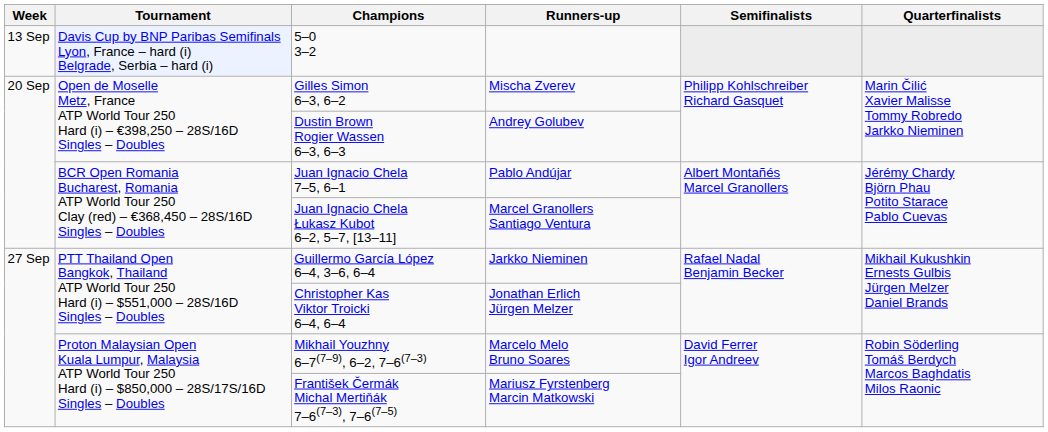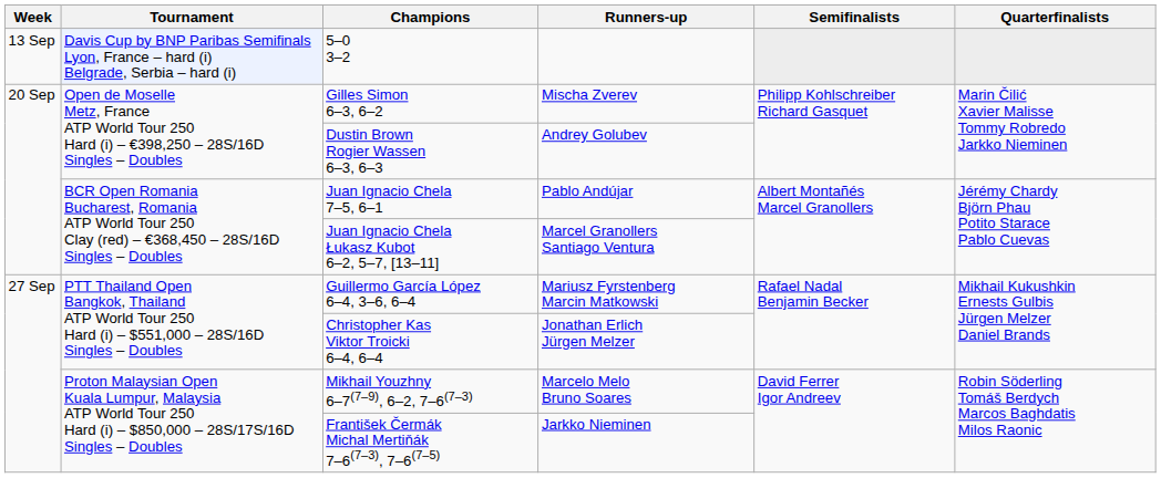 <table class=wikitable style=font-size:90%>
 <tr>
 <th style="width:48px;">Week</th>
 <th style="width:250px;">Tournament</th>
 <th style="width:205px;">Champions</th>
 <th style="width:205px;">Runners-up</th>
 <th style="width:190px;">Semifinalists</th>
 <th style="width:190px;">Quarterfinalists</th>
 </tr>
 <tr valign=top>
 <td>13 Sep</td>
 <td bgcolor=#ECF2FF><a href='#'>Davis Cup by BNP Paribas Semifinals</a><br> <a href='#'>Lyon</a>, France – hard (i)<br><a href='#'>Belgrade</a>, Serbia – hard (i)</td>
 <td>  5–0<br> 3–2</td>
 <td> <br></td>
 <td bgcolor=#ededed></td>
 <td bgcolor=#ededed></td>
 </tr>
 <tr valign=top>
 <td rowspan=4>20 Sep</td>
 <td background:#fff rowspan=2><a href='#'>Open de Moselle</a><br> <a href='#'>Metz</a>, France<br>ATP World Tour 250<br>Hard (i) – €398,250 – 28S/16D<br><a href='#'>Singles</a> – <a href='#'>Doubles</a></td>
 <td> <a href='#'>Gilles Simon</a><br>6–3, 6–2</td>
 <td> <a href='#'>Mischa Zverev</a></td>
 <td rowspan=2> <a href='#'>Philipp Kohlschreiber</a><br> <a href='#'>Richard Gasquet</a></td>
 <td rowspan=2> <a href='#'>Marin Čilić</a><br> <a href='#'>Xavier Malisse</a><br> <a href='#'>Tommy Robredo</a><br> <a href='#'>Jarkko Nieminen</a></td>
 </tr>
 <tr valign=top>
 <td> <a href='#'>Dustin Brown</a><br> <a href='#'>Rogier Wassen</a><br>6–3, 6–3</td>
 <td> <a href='#'>Andrey Golubev</a></td>
 </tr>
 <tr valign=top>
 <td background:#fff rowspan=2><a href='#'>BCR Open Romania</a><br> <a href='#'>Bucharest</a>, <a href='#'>Romania</a><br>ATP World Tour 250<br>Clay (red) – €368,450 – 28S/16D<br><a href='#'>Singles</a> – <a href='#'>Doubles</a></td>
 <td> <a href='#'>Juan Ignacio Chela</a><br>7–5, 6–1</td>
 <td> <a href='#'>Pablo Andújar</a></td>
 <td rowspan=2> <a href='#'>Albert Montañés</a><br> <a href='#'>Marcel Granollers</a></td>
 <td rowspan=2> <a href='#'>Jérémy Chardy</a><br>  <a href='#'>Björn Phau</a><br> <a href='#'>Potito Starace</a> <br> <a href='#'>Pablo Cuevas</a></td>
 </tr>
 <tr valign=top>
 <td> <a href='#'>Juan Ignacio Chela</a><br> <a href='#'>Łukasz Kubot</a><br>6–2, 5–7, [13–11]</td>
 <td> <a href='#'>Marcel Granollers</a><br> <a href='#'>Santiago Ventura</a></td>
 </tr>
 <tr valign=top>
 <td rowspan=4>27 Sep</td>
 <td background:#fff rowspan=2><a href='#'>PTT Thailand Open</a><br> <a href='#'>Bangkok</a>, <a href='#'>Thailand</a><br>ATP World Tour 250<br>Hard (i) – $551,000 – 28S/16D<br><a href='#'>Singles</a> – <a href='#'>Doubles</a></td>
 <td> <a href='#'>Guillermo García López</a><br>6–4, 3–6, 6–4</td>
-<td> <a href='#'>Jarkko Nieminen</a></td>
+<td> <a href='#'>Mariusz Fyrstenberg</a><br> <a href='#'>Marcin Matkowski</a></td>
 <td rowspan=2> <a href='#'>Rafael Nadal</a><br> <a href='#'>Benjamin Becker</a></td>
 <td rowspan=2> <a href='#'>Mikhail Kukushkin</a><br> <a href='#'>Ernests Gulbis</a><br> <a href='#'>Jürgen Melzer</a><br> <a href='#'>Daniel Brands</a></td>
 </tr>
 <tr valign=top>
 <td> <a href='#'>Christopher Kas</a><br> <a href='#'>Viktor Troicki</a><br>6–4, 6–4</td>
 <td> <a href='#'>Jonathan Erlich</a><br> <a href='#'>Jürgen Melzer</a></td>
 </tr>
 <tr valign=top>
 <td background:#fff rowspan=2><a href='#'>Proton Malaysian Open</a><br> <a href='#'>Kuala Lumpur</a>, <a href='#'>Malaysia</a><br>ATP World Tour 250<br>Hard (i) – $850,000 – 28S/17S/16D<br><a href='#'>Singles</a> – <a href='#'>Doubles</a></td>
 <td> <a href='#'>Mikhail Youzhny</a><br>6–7<sup>(7–9)</sup>, 6–2, 7–6<sup>(7–3)</sup></td>
 <td> <a href='#'>Marcelo Melo</a><br> <a href='#'>Bruno Soares</a></td>
 <td rowspan=2> <a href='#'>David Ferrer</a><br> <a href='#'>Igor Andreev</a></td>
 <td rowspan=2> <a href='#'>Robin Söderling</a><br> <a href='#'>Tomáš Berdych</a><br> <a href='#'>Marcos Baghdatis</a><br> <a href='#'>Milos Raonic</a></td>
 </tr>
 <tr valign=top>
 <td> <a href='#'>František Čermák</a><br> <a href='#'>Michal Mertiňák</a><br>7–6<sup>(7–3)</sup>, 7–6<sup>(7–5)</sup></td>
-<td> <a href='#'>Mariusz Fyrstenberg</a><br> <a href='#'>Marcin Matkowski</a></td>
+<td> <a href='#'>Jarkko Nieminen</a></td>
 </tr>
 </table>
